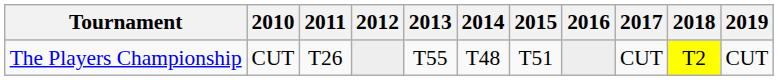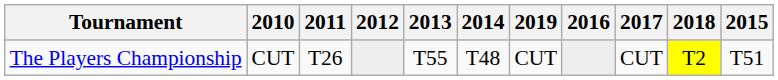 <table class="wikitable" style="font-size:95%;text-align:center;">
 <tr>
 <th>Tournament</th>
 <th>2010</th>
 <th>2011</th>
 <th>2012</th>
 <th>2013</th>
 <th>2014</th>
-<th>2015</th>
+<th>2019</th>
 <th>2016</th>
 <th>2017</th>
 <th>2018</th>
-<th>2019</th>
+<th>2015</th>
 </tr>
 <tr>
 <td align=left><a href='#'>The Players Championship</a></td>
 <td>CUT</td>
 <td>T26</td>
 <td style="background:#eeeeee;"></td>
 <td>T55</td>
 <td>T48</td>
-<td>T51</td>
+<td>CUT</td>
 <td style="background:#eeeeee;"></td>
 <td>CUT</td>
 <td style="background:yellow;">T2</td>
-<td>CUT</td>
+<td>T51</td>
 </tr>
 </table>
